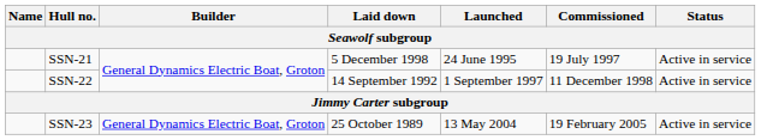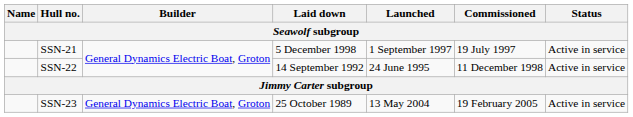 <table class="wikitable">
 <tr>
 <th>Name</th>
 <th>Hull no.</th>
 <th>Builder</th>
 <th>Laid down</th>
 <th>Launched</th>
 <th>Commissioned</th>
 <th>Status</th>
 </tr>
 <tr>
 <th colspan="7"><em>Seawolf</em> subgroup</th>
 </tr>
 <tr>
 <td></td>
 <td>SSN-21</td>
 <td rowspan=2><a href='#'>General Dynamics Electric Boat</a>, <a href='#'>Groton</a></td>
 <td>5 December 1998</td>
-<td>24 June 1995</td>
+<td>1 September 1997</td>
 <td>19 July 1997</td>
 <td>Active in service</td>
 </tr>
 <tr>
 <td></td>
 <td>SSN-22</td>
 <td>14 September 1992</td>
-<td>1 September 1997</td>
+<td>24 June 1995</td>
 <td>11 December 1998</td>
 <td>Active in service</td>
 </tr>
 <tr>
 <th colspan="7"><em>Jimmy Carter</em> subgroup</th>
 </tr>
 <tr>
 <td></td>
 <td>SSN-23</td>
 <td><a href='#'>General Dynamics Electric Boat</a>, <a href='#'>Groton</a></td>
 <td>25 October 1989</td>
 <td>13 May 2004</td>
 <td>19 February 2005</td>
 <td>Active in service</td>
 </tr>
 </table>
